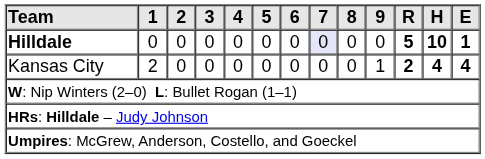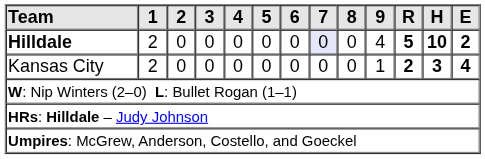 <table border=1 cellspacing=0 width=425 style="margin-left:3em;">
 <tr style="text-align:center; background-color:#e6e6e6;">
 <th align=left width=28%>Team</th>
 <th width=6%>1</th>
 <th width=6%>2</th>
 <th width=6%>3</th>
 <th width=6%>4</th>
 <th width=6%>5</th>
 <th width=6%>6</th>
 <th width=6%>7</th>
 <th width=6%>8</th>
 <th width=6%>9</th>
 <th width=6%>R</th>
 <th width=6%>H</th>
 <th width=6%>E</th>
 </tr>
 <tr style="text-align:center;">
 <td align=left><strong>Hilldale</strong></td>
-<td>0</td>
+<td>2</td>
 <td>0</td>
 <td>0</td>
 <td>0</td>
 <td>0</td>
 <td>0</td>
 <td style="background: lavender;">0</td>
 <td>0</td>
-<td>0</td>
+<td>4</td>
 <td><strong>5</strong></td>
 <td><strong>10</strong></td>
-<td><strong>1</strong></td>
+<td><strong>2</strong></td>
 </tr>
 <tr style="text-align:center;">
 <td align=left>Kansas City</td>
 <td>2</td>
 <td>0</td>
 <td>0</td>
 <td>0</td>
 <td>0</td>
 <td>0</td>
 <td>0</td>
 <td>0</td>
 <td>1</td>
 <td><strong>2</strong></td>
-<td><strong>4</strong></td>
+<td><strong>3</strong></td>
 <td><strong>4</strong></td>
 </tr>
 <tr style="text-align:left;">
 <td colspan=14><small><strong>W</strong>: Nip Winters (2–0)  <strong>L</strong>: Bullet Rogan (1–1)  </small></td>
 </tr>
 <tr style="text-align:left;">
 <td colspan=14><small><strong>HRs</strong>: <strong>Hilldale</strong> – <a href='#'>Judy Johnson</a></small></td>
 </tr>
 <tr style="text-align:left;">
 <td colspan=14><small><strong>Umpires</strong>: McGrew, Anderson, Costello, and Goeckel </small></td>
 </tr>
 <tr style="text-align:left;">
 </tr>
 </table>
